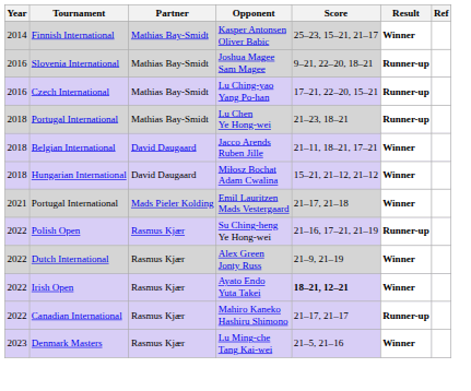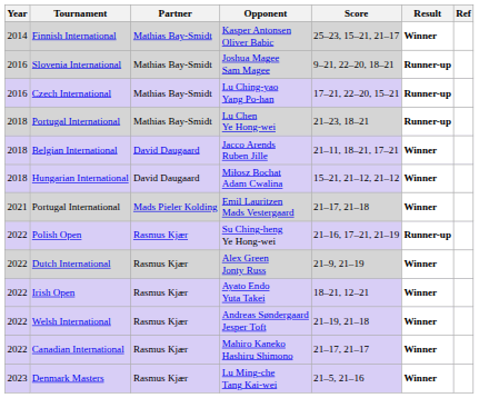 <table class="sortable wikitable" style="font-size: 90%;">
 <tr>
 <th>Year</th>
 <th>Tournament</th>
 <th>Partner</th>
 <th>Opponent</th>
 <th>Score</th>
 <th>Result</th>
 <th>Ref</th>
 </tr>
 <tr style="background:#D5D5D5">
 <td align="center">2014</td>
 <td align="left"><a href='#'>Finnish International</a></td>
 <td align="left"> <a href='#'>Mathias Bay-Smidt</a></td>
 <td align="left"> <a href='#'>Kasper Antonsen</a><br> <a href='#'>Oliver Babic</a></td>
 <td align="left">25–23, 15–21, 21–17</td>
 <td style="text-align:left; background:white"> <strong>Winner</strong></td>
 <td style="text-align:center; background:white"></td>
 </tr>
 <tr style="background:#D5D5D5">
 <td align="center">2016</td>
 <td align="left"><a href='#'>Slovenia International</a></td>
 <td align="left"> Mathias Bay-Smidt</td>
 <td align="left"> <a href='#'>Joshua Magee</a><br> <a href='#'>Sam Magee</a></td>
 <td align="left">9–21, 22–20, 18–21</td>
 <td style="text-align:left; background:white"> <strong>Runner-up</strong></td>
 <td style="text-align:center; background:white"></td>
 </tr>
 <tr style="background:#D8CEF6">
 <td align="center">2016</td>
 <td align="left"><a href='#'>Czech International</a></td>
 <td align="left"> Mathias Bay-Smidt</td>
 <td align="left"> <a href='#'>Lu Ching-yao</a><br> <a href='#'>Yang Po-han</a></td>
 <td align="left">17–21, 22–20, 15–21</td>
 <td style="text-align:left; background:white"> <strong>Runner-up</strong></td>
 <td style="text-align:center; background:white"></td>
 </tr>
 <tr style="background:#D5D5D5">
 <td align="center">2018</td>
 <td align="left"><a href='#'>Portugal International</a></td>
 <td align="left"> Mathias Bay-Smidt</td>
 <td align="left"> <a href='#'>Lu Chen</a><br> <a href='#'>Ye Hong-wei</a></td>
 <td align="left">21–23, 18–21</td>
 <td style="text-align:left; background:white"> <strong>Runner-up</strong></td>
 <td style="text-align:center; background:white"></td>
 </tr>
 <tr style="background:#D8CEF6">
 <td align="center">2018</td>
 <td align="left"><a href='#'>Belgian International</a></td>
 <td align="left"> <a href='#'>David Daugaard</a></td>
 <td align="left"> <a href='#'>Jacco Arends</a><br> <a href='#'>Ruben Jille</a></td>
 <td align="left">21–11, 18–21, 17–21</td>
 <td style="text-align:left; background:white"> <strong>Winner</strong></td>
 <td style="text-align:center; background:white"></td>
 </tr>
 <tr |- style="background:#D8CEF6">
 <td align="center">2018</td>
 <td align="left"><a href='#'>Hungarian International</a></td>
 <td align="left"> David Daugaard</td>
 <td align="left"> <a href='#'>Miłosz Bochat</a><br> <a href='#'>Adam Cwalina</a></td>
 <td align="left">15–21, 21–12, 21–12</td>
 <td style="text-align:left; background:white"> <strong>Winner</strong></td>
 <td style="text-align:center; background:white"></td>
 </tr>
 <tr style="background:#D5D5D5">
 <td align="center">2021</td>
 <td align="left">Portugal International</td>
 <td align="left"> <a href='#'>Mads Pieler Kolding</a></td>
 <td align="left"> <a href='#'>Emil Lauritzen</a><br> <a href='#'>Mads Vestergaard</a></td>
 <td align="left">21–17, 21–18</td>
 <td style="text-align:left; background:white"> <strong>Winner</strong></td>
 <td style="text-align:center; background:white"></td>
 </tr>
 <tr style="background:#D8CEF6">
 <td align="center">2022</td>
 <td align="left"><a href='#'>Polish Open</a></td>
 <td align="left"> <a href='#'>Rasmus Kjær</a></td>
 <td align="left"> <a href='#'>Su Ching-heng</a><br> Ye Hong-wei</td>
 <td align="left">21–16, 17–21, 21–19</td>
 <td style="text-align:left; background:white"> <strong>Runner-up</strong></td>
 <td style="text-align:center; background:white"></td>
 </tr>
 <tr style="background:#D5D5D5">
 <td align="center">2022</td>
 <td align="left"><a href='#'>Dutch International</a></td>
 <td align="left"> Rasmus Kjær</td>
 <td align="left"> <a href='#'>Alex Green</a><br> <a href='#'>Jonty Russ</a></td>
 <td align="left">21–9, 21–19</td>
 <td style="text-align:left; background:white"> <strong>Winner</strong></td>
 <td style="text-align:center; background:white"></td>
 </tr>
 <tr style="background:#D8CEF6">
 <td align="center">2022</td>
 <td align="left"><a href='#'>Irish Open</a></td>
 <td align="left"> Rasmus Kjær</td>
 <td align="left"> <a href='#'>Ayato Endo</a><br> <a href='#'>Yuta Takei</a></td>
-<td align="left"><strong>18–21, 12–21</strong></td>
+<td align="left">18–21, 12–21</td>
+<td style="text-align:left; background:white"> <strong>Winner</strong></td>
+<td style="text-align:center; background:white"></td>
+</tr>
+<tr style="background:#D8CEF6">
+<td align="center">2022</td>
+<td align="left"><a href='#'>Welsh International</a></td>
+<td align="left"> Rasmus Kjær</td>
+<td align="left"> <a href='#'>Andreas Søndergaard</a><br> <a href='#'>Jesper Toft</a></td>
+<td align="left">21–19, 21–18</td>
 <td style="text-align:left; background:white"> <strong>Winner</strong></td>
 <td style="text-align:center; background:white"></td>
 </tr>
 <tr style="background:#D8CEF6">
 <td align="center">2022</td>
 <td align="left"><a href='#'>Canadian International</a></td>
 <td align="left"> Rasmus Kjær</td>
 <td align="left"> <a href='#'>Mahiro Kaneko</a><br> <a href='#'>Hashiru Shimono</a></td>
 <td align="left">21–17, 21–17</td>
-<td style="text-align:left; background:white"> <strong>Runner-up</strong></td>
+<td style="text-align:left; background:white"> <strong>Winner</strong></td>
 <td style="text-align:center; background:white"></td>
 </tr>
 <tr style="background:#D8CEF6">
 <td align="center">2023</td>
 <td align="left"><a href='#'>Denmark Masters</a></td>
 <td align="left"> Rasmus Kjær</td>
 <td align="left"> <a href='#'>Lu Ming-che</a><br> <a href='#'>Tang Kai-wei</a></td>
 <td align="left">21–5, 21–16</td>
 <td style="text-align:left; background:white"> <strong>Winner</strong></td>
 <td style="text-align:center; background:white"></td>
 </tr>
 </table>
